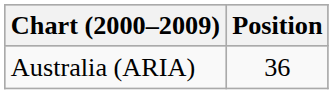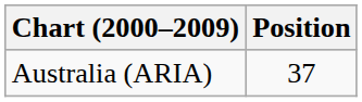 <table class="wikitable">
 <tr>
 <th>Chart (2000–2009)</th>
 <th>Position</th>
 </tr>
 <tr>
 <td>Australia (ARIA)</td>
-<td align="center">36</td>
+<td align="center">37</td>
 </tr>
 </table>
